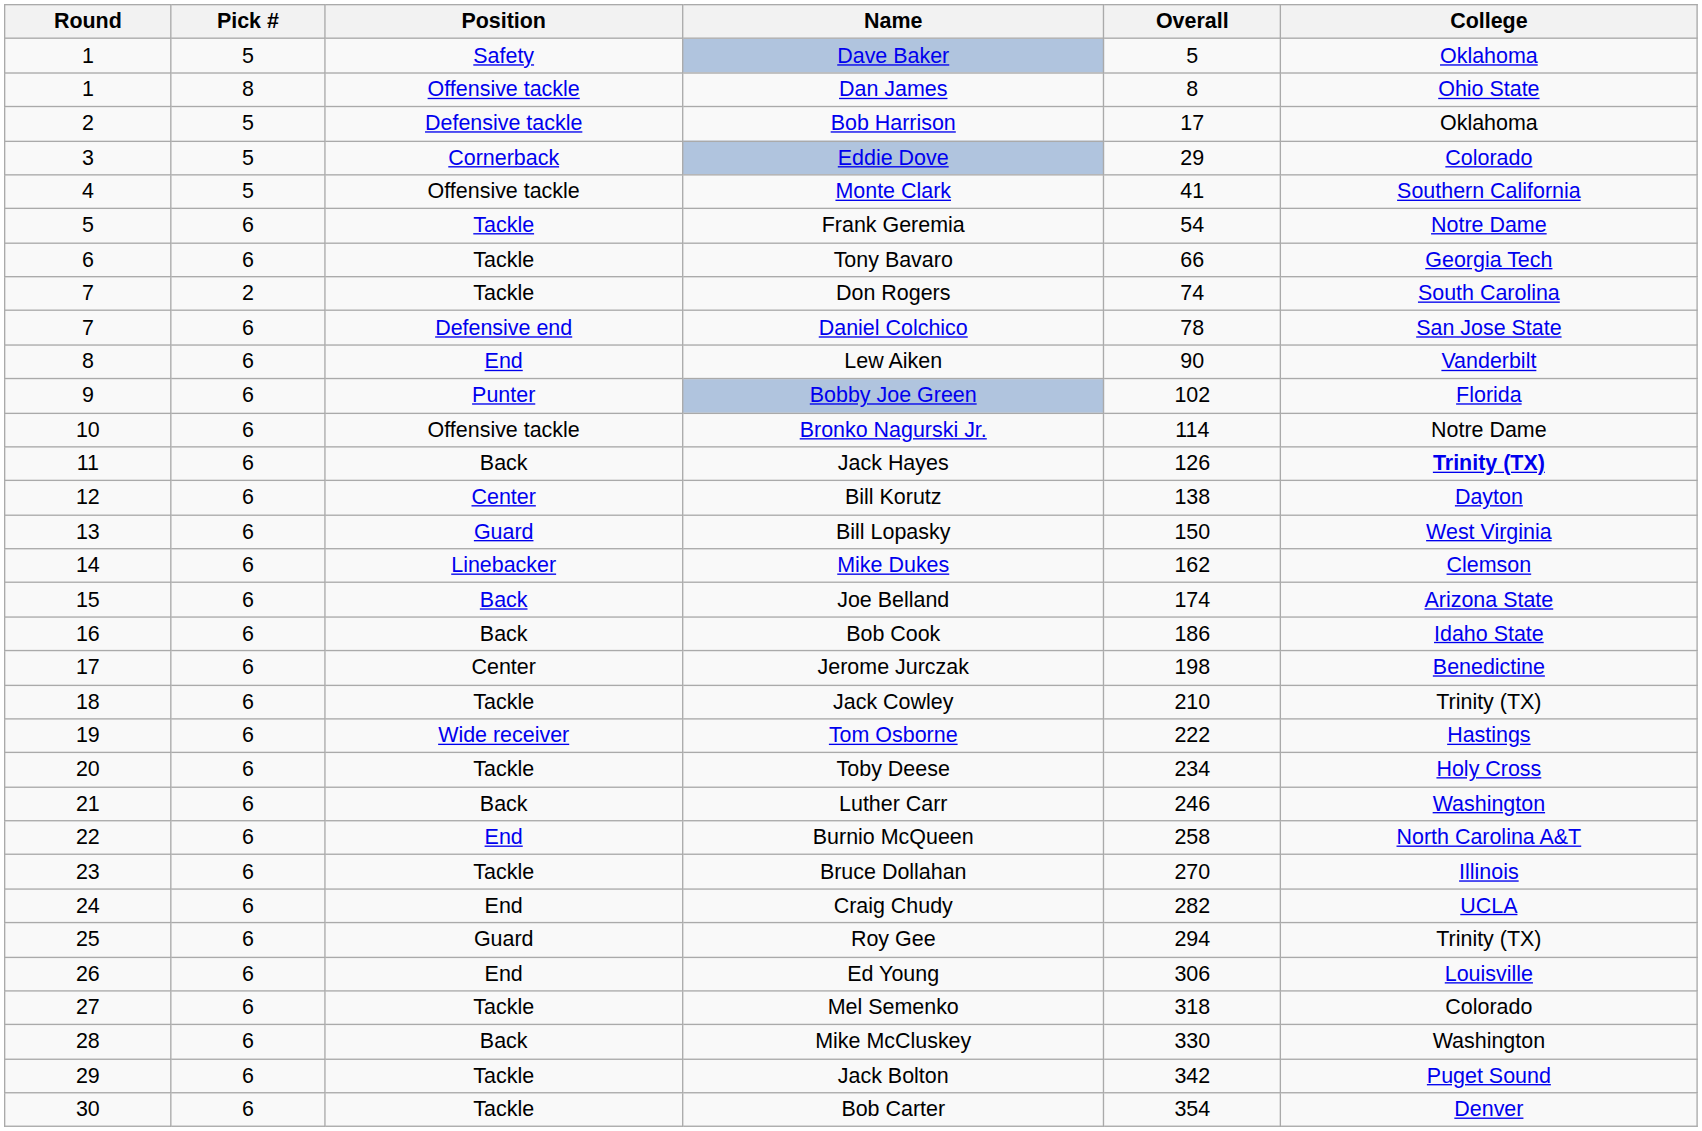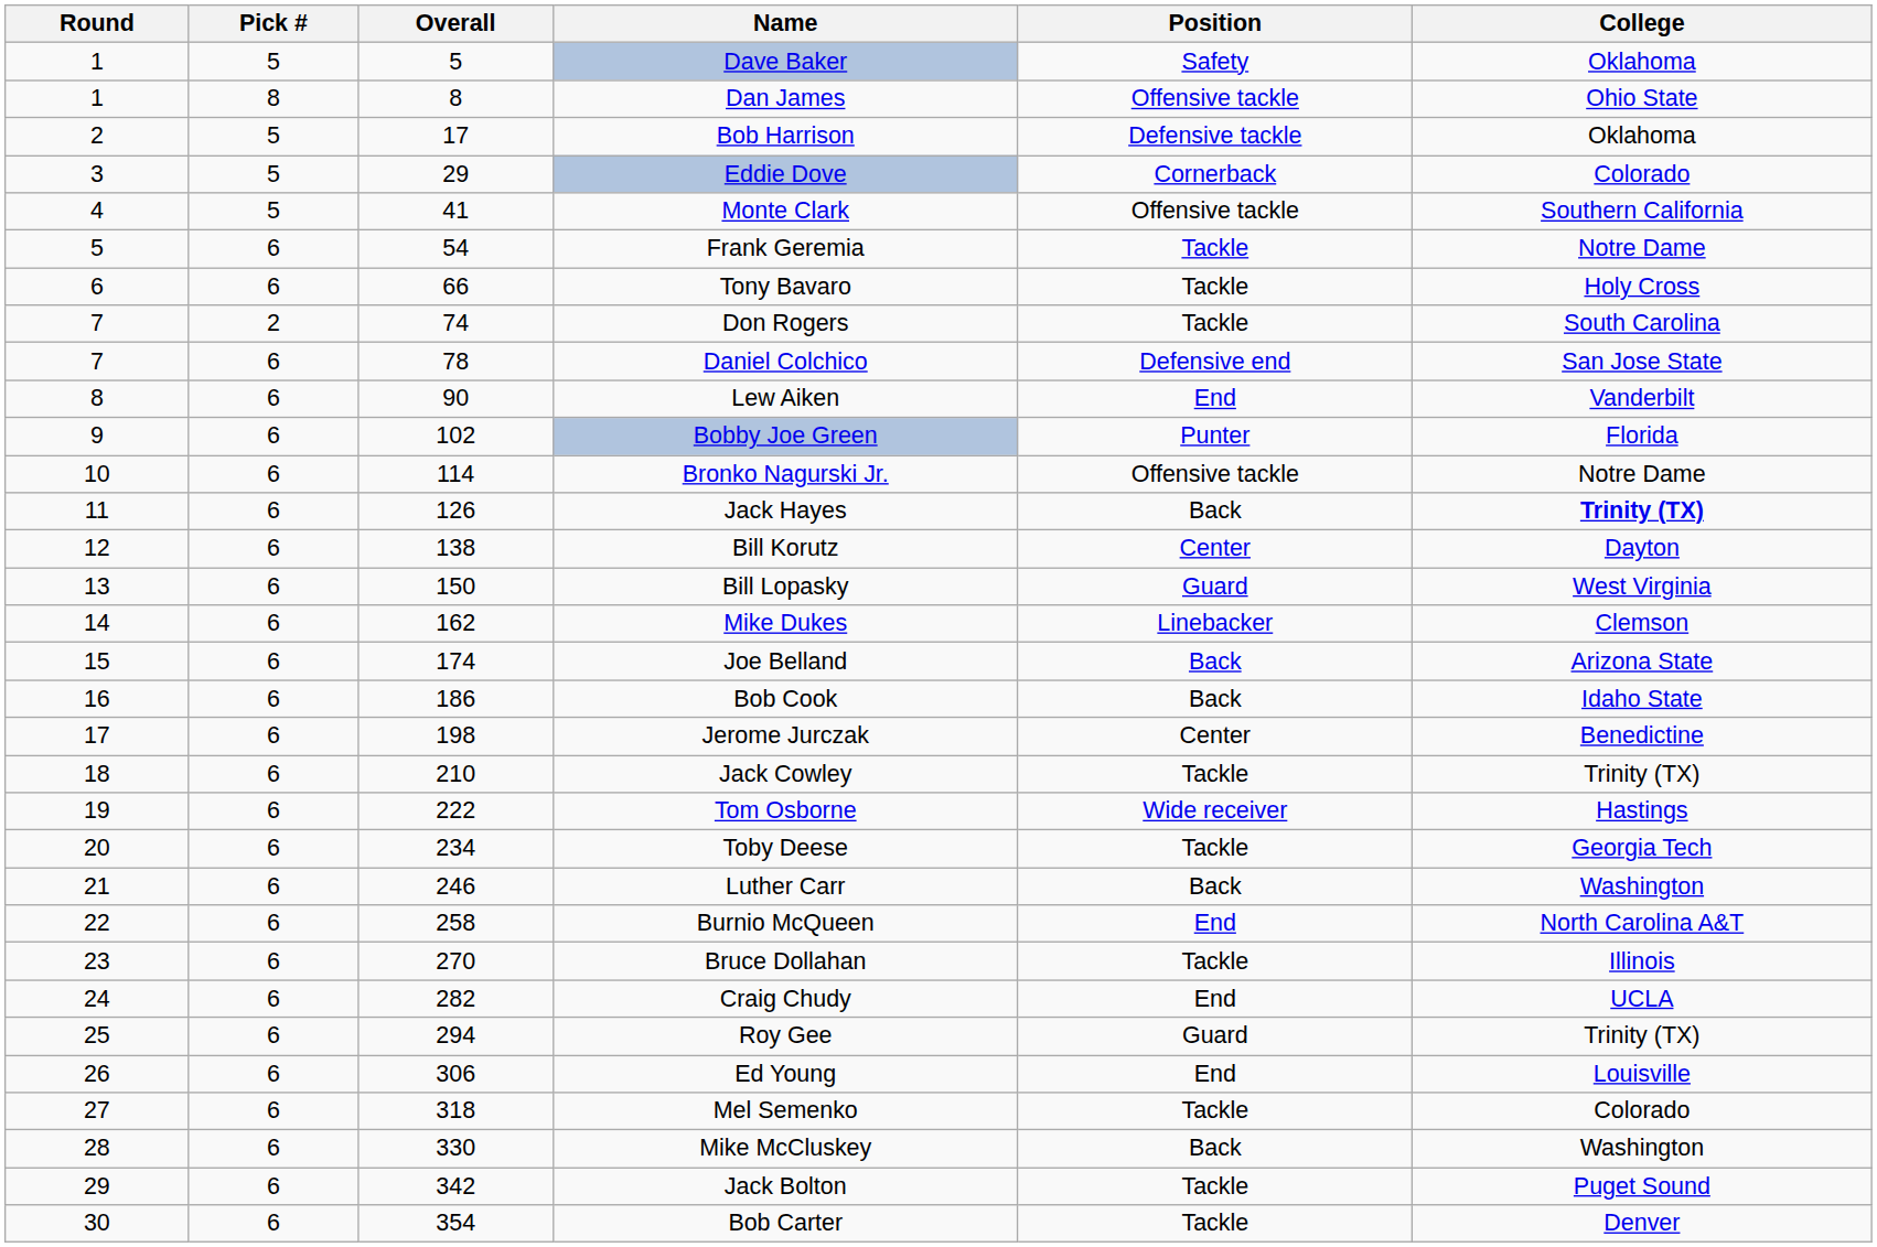 <table class="wikitable sortable sortable" style="width: 100%; text-align:center">
 <tr>
 <th>Round</th>
 <th>Pick #</th>
+<th>Overall</th>
+<th>Name</th>
 <th>Position</th>
-<th>Name</th>
-<th>Overall</th>
 <th>College</th>
 </tr>
 <tr>
 <td>1</td>
 <td>5</td>
+<td>5</td>
+<td bgcolor=lightsteelblue><a href='#'>Dave Baker</a></td>
 <td><a href='#'>Safety</a></td>
-<td bgcolor=lightsteelblue><a href='#'>Dave Baker</a></td>
-<td>5</td>
 <td><a href='#'>Oklahoma</a></td>
 </tr>
 <tr>
 <td>1</td>
 <td>8</td>
+<td>8</td>
+<td><a href='#'>Dan James</a></td>
 <td><a href='#'>Offensive tackle</a></td>
-<td><a href='#'>Dan James</a></td>
-<td>8</td>
 <td><a href='#'>Ohio State</a></td>
 </tr>
 <tr>
 <td>2</td>
 <td>5</td>
+<td>17</td>
+<td><a href='#'>Bob Harrison</a></td>
 <td><a href='#'>Defensive tackle</a></td>
-<td><a href='#'>Bob Harrison</a></td>
-<td>17</td>
 <td>Oklahoma</td>
 </tr>
 <tr>
 <td>3</td>
 <td>5</td>
+<td>29</td>
+<td bgcolor=lightsteelblue><a href='#'>Eddie Dove</a></td>
 <td><a href='#'>Cornerback</a></td>
-<td bgcolor=lightsteelblue><a href='#'>Eddie Dove</a></td>
-<td>29</td>
 <td><a href='#'>Colorado</a></td>
 </tr>
 <tr>
 <td>4</td>
 <td>5</td>
+<td>41</td>
+<td><a href='#'>Monte Clark</a></td>
 <td>Offensive tackle</td>
-<td><a href='#'>Monte Clark</a></td>
-<td>41</td>
 <td><a href='#'>Southern California</a></td>
 </tr>
 <tr>
 <td>5</td>
 <td>6</td>
+<td>54</td>
+<td>Frank Geremia</td>
 <td><a href='#'>Tackle</a></td>
-<td>Frank Geremia</td>
-<td>54</td>
 <td><a href='#'>Notre Dame</a></td>
 </tr>
 <tr>
 <td>6</td>
 <td>6</td>
+<td>66</td>
+<td>Tony Bavaro</td>
 <td>Tackle</td>
-<td>Tony Bavaro</td>
-<td>66</td>
-<td><a href='#'>Georgia Tech</a></td>
+<td><a href='#'>Holy Cross</a></td>
 </tr>
 <tr>
 <td>7</td>
 <td>2</td>
+<td>74</td>
+<td>Don Rogers</td>
 <td>Tackle</td>
-<td>Don Rogers</td>
-<td>74</td>
 <td><a href='#'>South Carolina</a></td>
 </tr>
 <tr>
 <td>7</td>
 <td>6</td>
+<td>78</td>
+<td><a href='#'>Daniel Colchico</a></td>
 <td><a href='#'>Defensive end</a></td>
-<td><a href='#'>Daniel Colchico</a></td>
-<td>78</td>
 <td><a href='#'>San Jose State</a></td>
 </tr>
 <tr>
 <td>8</td>
 <td>6</td>
+<td>90</td>
+<td>Lew Aiken</td>
 <td><a href='#'>End</a></td>
-<td>Lew Aiken</td>
-<td>90</td>
 <td><a href='#'>Vanderbilt</a></td>
 </tr>
 <tr>
 <td>9</td>
 <td>6</td>
+<td>102</td>
+<td bgcolor=lightsteelblue><a href='#'>Bobby Joe Green</a></td>
 <td><a href='#'>Punter</a></td>
-<td bgcolor=lightsteelblue><a href='#'>Bobby Joe Green</a></td>
-<td>102</td>
 <td><a href='#'>Florida</a></td>
 </tr>
 <tr>
 <td>10</td>
 <td>6</td>
+<td>114</td>
+<td><a href='#'>Bronko Nagurski Jr.</a></td>
 <td>Offensive tackle</td>
-<td><a href='#'>Bronko Nagurski Jr.</a></td>
-<td>114</td>
 <td>Notre Dame</td>
 </tr>
 <tr>
 <td>11</td>
 <td>6</td>
+<td>126</td>
+<td>Jack Hayes</td>
 <td>Back</td>
-<td>Jack Hayes</td>
-<td>126</td>
 <td><strong><a href='#'>Trinity (TX)</a></strong></td>
 </tr>
 <tr>
 <td>12</td>
 <td>6</td>
+<td>138</td>
+<td>Bill Korutz</td>
 <td><a href='#'>Center</a></td>
-<td>Bill Korutz</td>
-<td>138</td>
 <td><a href='#'>Dayton</a></td>
 </tr>
 <tr>
 <td>13</td>
 <td>6</td>
+<td>150</td>
+<td>Bill Lopasky</td>
 <td><a href='#'>Guard</a></td>
-<td>Bill Lopasky</td>
-<td>150</td>
 <td><a href='#'>West Virginia</a></td>
 </tr>
 <tr>
 <td>14</td>
 <td>6</td>
+<td>162</td>
+<td><a href='#'>Mike Dukes</a></td>
 <td><a href='#'>Linebacker</a></td>
-<td><a href='#'>Mike Dukes</a></td>
-<td>162</td>
 <td><a href='#'>Clemson</a></td>
 </tr>
 <tr>
 <td>15</td>
 <td>6</td>
+<td>174</td>
+<td>Joe Belland</td>
 <td><a href='#'>Back</a></td>
-<td>Joe Belland</td>
-<td>174</td>
 <td><a href='#'>Arizona State</a></td>
 </tr>
 <tr>
 <td>16</td>
 <td>6</td>
+<td>186</td>
+<td>Bob Cook</td>
 <td>Back</td>
-<td>Bob Cook</td>
-<td>186</td>
 <td><a href='#'>Idaho State</a></td>
 </tr>
 <tr>
 <td>17</td>
 <td>6</td>
+<td>198</td>
+<td>Jerome Jurczak</td>
 <td>Center</td>
-<td>Jerome Jurczak</td>
-<td>198</td>
 <td><a href='#'>Benedictine</a></td>
 </tr>
 <tr>
 <td>18</td>
 <td>6</td>
+<td>210</td>
+<td>Jack Cowley</td>
 <td>Tackle</td>
-<td>Jack Cowley</td>
-<td>210</td>
 <td>Trinity (TX)</td>
 </tr>
 <tr>
 <td>19</td>
 <td>6</td>
+<td>222</td>
+<td><a href='#'>Tom Osborne</a></td>
 <td><a href='#'>Wide receiver</a></td>
-<td><a href='#'>Tom Osborne</a></td>
-<td>222</td>
 <td><a href='#'>Hastings</a></td>
 </tr>
 <tr>
 <td>20</td>
 <td>6</td>
+<td>234</td>
+<td>Toby Deese</td>
 <td>Tackle</td>
-<td>Toby Deese</td>
-<td>234</td>
-<td><a href='#'>Holy Cross</a></td>
+<td><a href='#'>Georgia Tech</a></td>
 </tr>
 <tr>
 <td>21</td>
 <td>6</td>
+<td>246</td>
+<td>Luther Carr</td>
 <td>Back</td>
-<td>Luther Carr</td>
-<td>246</td>
 <td><a href='#'>Washington</a></td>
 </tr>
 <tr>
 <td>22</td>
 <td>6</td>
+<td>258</td>
+<td>Burnio McQueen</td>
 <td><a href='#'>End</a></td>
-<td>Burnio McQueen</td>
-<td>258</td>
 <td><a href='#'>North Carolina A&T</a></td>
 </tr>
 <tr>
 <td>23</td>
 <td>6</td>
+<td>270</td>
+<td>Bruce Dollahan</td>
 <td>Tackle</td>
-<td>Bruce Dollahan</td>
-<td>270</td>
 <td><a href='#'>Illinois</a></td>
 </tr>
 <tr>
 <td>24</td>
 <td>6</td>
+<td>282</td>
+<td>Craig Chudy</td>
 <td>End</td>
-<td>Craig Chudy</td>
-<td>282</td>
 <td><a href='#'>UCLA</a></td>
 </tr>
 <tr>
 <td>25</td>
 <td>6</td>
+<td>294</td>
+<td>Roy Gee</td>
 <td>Guard</td>
-<td>Roy Gee</td>
-<td>294</td>
 <td>Trinity (TX)</td>
 </tr>
 <tr>
 <td>26</td>
 <td>6</td>
+<td>306</td>
+<td>Ed Young</td>
 <td>End</td>
-<td>Ed Young</td>
-<td>306</td>
 <td><a href='#'>Louisville</a></td>
 </tr>
 <tr>
 <td>27</td>
 <td>6</td>
+<td>318</td>
+<td>Mel Semenko</td>
 <td>Tackle</td>
-<td>Mel Semenko</td>
-<td>318</td>
 <td>Colorado</td>
 </tr>
 <tr>
 <td>28</td>
 <td>6</td>
+<td>330</td>
+<td>Mike McCluskey</td>
 <td>Back</td>
-<td>Mike McCluskey</td>
-<td>330</td>
 <td>Washington</td>
 </tr>
 <tr>
 <td>29</td>
 <td>6</td>
+<td>342</td>
+<td>Jack Bolton</td>
 <td>Tackle</td>
-<td>Jack Bolton</td>
-<td>342</td>
 <td><a href='#'>Puget Sound</a></td>
 </tr>
 <tr>
 <td>30</td>
 <td>6</td>
+<td>354</td>
+<td>Bob Carter</td>
 <td>Tackle</td>
-<td>Bob Carter</td>
-<td>354</td>
 <td><a href='#'>Denver</a></td>
 </tr>
 </table>
